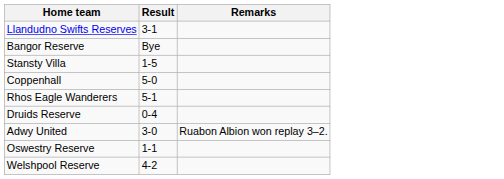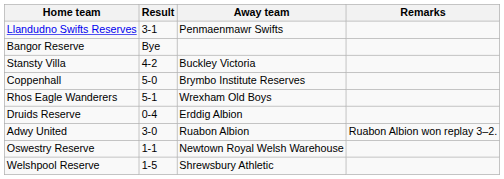 <table class="wikitable">
 <tr>
 <th>Home team</th>
 <th>Result</th>
+<th>Away team</th>
 <th>Remarks</th>
 </tr>
 <tr>
 <td><a href='#'>Llandudno Swifts Reserves</a></td>
 <td>3-1</td>
+<td>Penmaenmawr Swifts</td>
 <td></td>
 </tr>
 <tr>
 <td>Bangor Reserve</td>
 <td>Bye</td>
 <td></td>
+<td></td>
 </tr>
 <tr>
 <td>Stansty Villa</td>
-<td>1-5</td>
+<td>4-2</td>
+<td>Buckley Victoria</td>
 <td></td>
 </tr>
 <tr>
 <td> Coppenhall</td>
 <td>5-0</td>
+<td>Brymbo Institute Reserves</td>
 <td></td>
 </tr>
 <tr>
 <td>Rhos Eagle Wanderers</td>
 <td>5-1</td>
+<td>Wrexham Old Boys</td>
 <td></td>
 </tr>
 <tr>
 <td>Druids Reserve</td>
 <td>0-4</td>
+<td>Erddig Albion</td>
 <td></td>
 </tr>
 <tr>
 <td>Adwy United</td>
 <td>3-0</td>
+<td>Ruabon Albion</td>
 <td>Ruabon Albion won replay 3–2.</td>
 </tr>
 <tr>
 <td> Oswestry Reserve</td>
 <td>1-1</td>
+<td>Newtown Royal Welsh Warehouse</td>
 <td></td>
 </tr>
 <tr>
 <td>Welshpool Reserve</td>
-<td>4-2</td>
+<td>1-5</td>
+<td> Shrewsbury Athletic</td>
 <td></td>
 </tr>
 </table>
